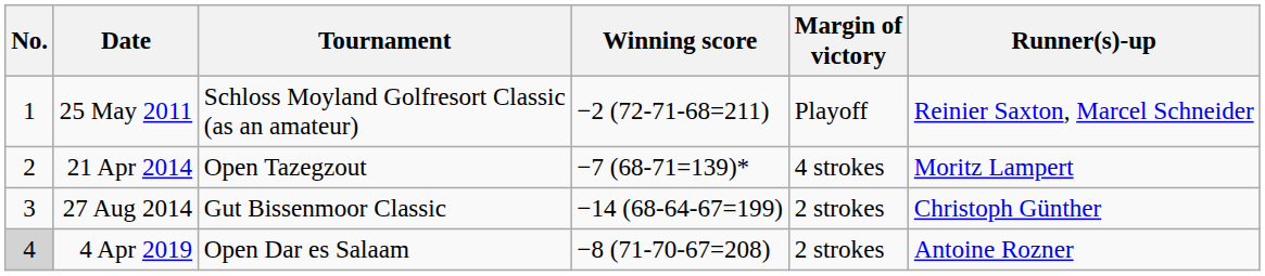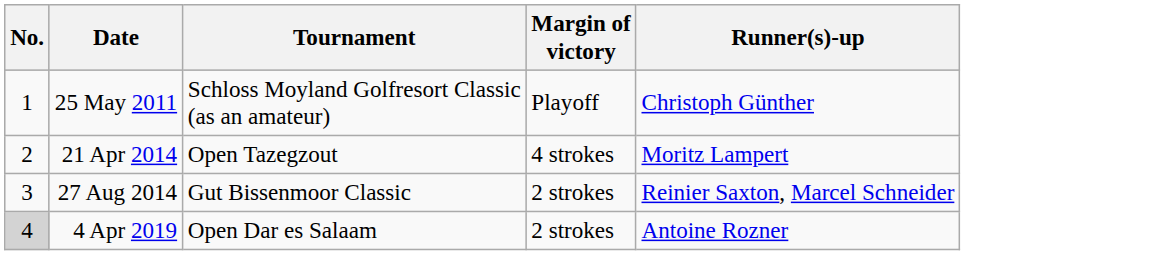 <table class="wikitable" style="font-size:95%;">
 <tr>
 <th>No.</th>
 <th>Date</th>
 <th>Tournament</th>
-<th>Winning score</th>
 <th>Margin of<br>victory</th>
 <th>Runner(s)-up</th>
 </tr>
 <tr>
 <td align=center>1</td>
 <td align=right>25 May <a href='#'>2011</a></td>
 <td>Schloss Moyland Golfresort Classic<br>(as an amateur)</td>
-<td>−2 (72-71-68=211)</td>
 <td>Playoff</td>
-<td> <a href='#'>Reinier Saxton</a>,  <a href='#'>Marcel Schneider</a></td>
+<td> <a href='#'>Christoph Günther</a></td>
 </tr>
 <tr>
 <td align=center>2</td>
 <td align=right>21 Apr <a href='#'>2014</a></td>
 <td>Open Tazegzout</td>
-<td>−7 (68-71=139)*</td>
 <td>4 strokes</td>
 <td> <a href='#'>Moritz Lampert</a></td>
 </tr>
 <tr>
 <td align=center>3</td>
 <td align=right>27 Aug 2014</td>
 <td>Gut Bissenmoor Classic</td>
-<td>−14 (68-64-67=199)</td>
 <td>2 strokes</td>
-<td> <a href='#'>Christoph Günther</a></td>
+<td> <a href='#'>Reinier Saxton</a>,  <a href='#'>Marcel Schneider</a></td>
 </tr>
 <tr>
 <td align=center style="background: lightgrey;">4</td>
 <td align=right>4 Apr <a href='#'>2019</a></td>
 <td>Open Dar es Salaam</td>
-<td>−8 (71-70-67=208)</td>
 <td>2 strokes</td>
 <td> <a href='#'>Antoine Rozner</a></td>
 </tr>
 </table>
